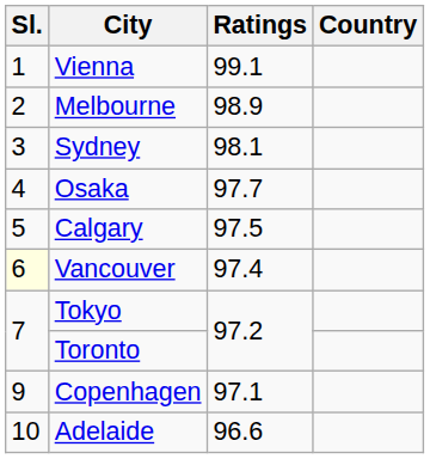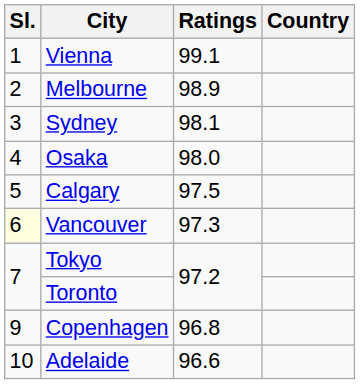 <table class="wikitable">
 <tr>
 <th>Sl.</th>
 <th>City</th>
 <th>Ratings</th>
 <th>Country</th>
 </tr>
 <tr>
 <td>1</td>
 <td><a href='#'>Vienna</a></td>
 <td>99.1</td>
 <td></td>
 </tr>
 <tr>
 <td>2</td>
 <td><a href='#'>Melbourne</a></td>
 <td>98.9</td>
 <td></td>
 </tr>
 <tr>
 <td>3</td>
 <td><a href='#'>Sydney</a></td>
 <td>98.1</td>
 <td></td>
 </tr>
 <tr>
 <td>4</td>
 <td><a href='#'>Osaka</a></td>
-<td>97.7</td>
+<td>98.0</td>
 <td></td>
 </tr>
 <tr>
 <td>5</td>
 <td><a href='#'>Calgary</a></td>
 <td>97.5</td>
 <td></td>
 </tr>
 <tr>
 <td style="background: lightyellow;">6</td>
 <td><a href='#'>Vancouver</a></td>
-<td>97.4</td>
+<td>97.3</td>
 <td></td>
 </tr>
 <tr>
 <td rowspan=2>7</td>
 <td><a href='#'>Tokyo</a></td>
 <td rowspan=2>97.2</td>
 <td></td>
 </tr>
 <tr>
 <td><a href='#'>Toronto</a></td>
 <td></td>
 </tr>
 <tr>
 <td>9</td>
 <td><a href='#'>Copenhagen</a></td>
-<td>97.1</td>
+<td>96.8</td>
 <td></td>
 </tr>
 <tr>
 <td>10</td>
 <td><a href='#'>Adelaide</a></td>
 <td>96.6</td>
 <td></td>
 </tr>
 </table>
